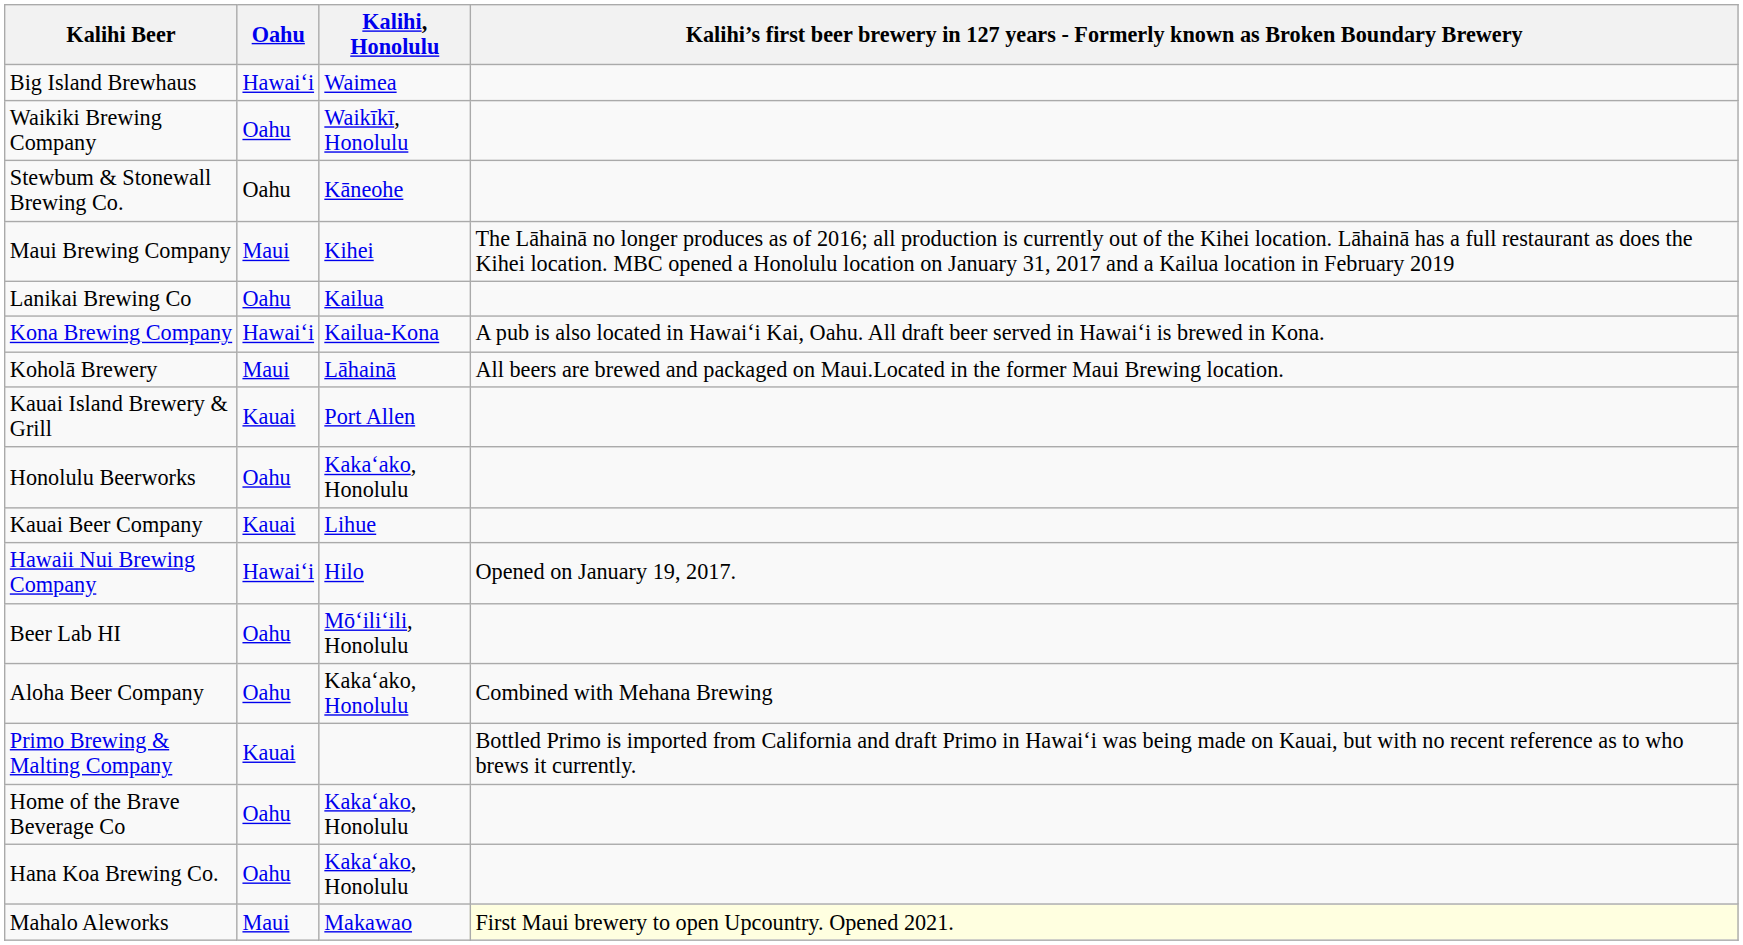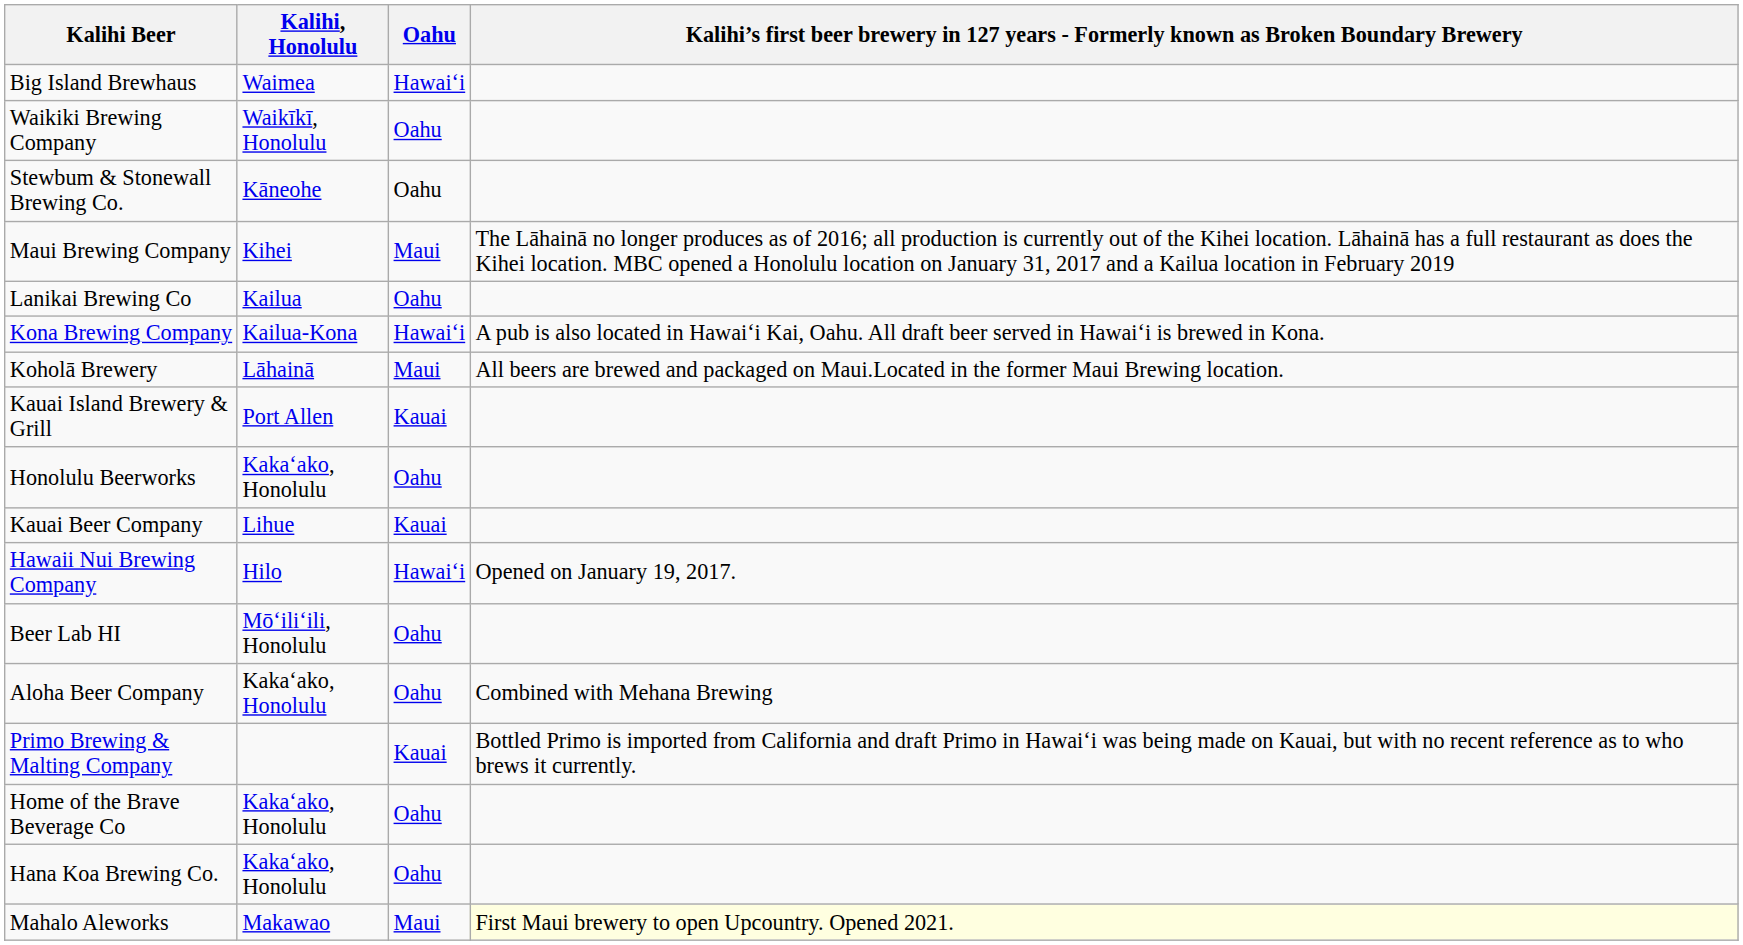 <table class="wikitable sortable">
 <tr>
 <th>Kalihi Beer</th>
+<th><a href='#'>Kalihi</a>, <a href='#'>Honolulu</a></th>
 <th><a href='#'>Oahu</a></th>
-<th><a href='#'>Kalihi</a>, <a href='#'>Honolulu</a></th>
 <th>Kalihi’s first beer brewery in 127 years - Formerly known as Broken Boundary Brewery</th>
 </tr>
 <tr>
 <td>Big Island Brewhaus</td>
+<td><a href='#'>Waimea</a></td>
 <td><a href='#'>Hawai‘i</a></td>
-<td><a href='#'>Waimea</a></td>
 <td></td>
 </tr>
 <tr>
 <td>Waikiki Brewing Company</td>
+<td><a href='#'>Waikīkī</a>, <a href='#'>Honolulu</a></td>
 <td><a href='#'>Oahu</a></td>
-<td><a href='#'>Waikīkī</a>, <a href='#'>Honolulu</a></td>
 <td></td>
 </tr>
 <tr>
 <td>Stewbum & Stonewall Brewing Co.</td>
+<td><a href='#'>Kāneohe</a></td>
 <td>Oahu</td>
-<td><a href='#'>Kāneohe</a></td>
 <td></td>
 </tr>
 <tr>
 <td>Maui Brewing Company</td>
+<td><a href='#'>Kihei</a></td>
 <td><a href='#'>Maui</a></td>
-<td><a href='#'>Kihei</a></td>
 <td>The Lāhainā no longer produces as of 2016; all production is currently out of the Kihei location.  Lāhainā has a full restaurant as does the Kihei location.  MBC opened a Honolulu location on January 31, 2017 and a Kailua location in February 2019</td>
 </tr>
 <tr>
 <td>Lanikai Brewing Co</td>
+<td><a href='#'>Kailua</a></td>
 <td><a href='#'>Oahu</a></td>
-<td><a href='#'>Kailua</a></td>
 <td></td>
 </tr>
 <tr>
 <td><a href='#'>Kona Brewing Company</a></td>
+<td><a href='#'>Kailua-Kona</a></td>
 <td><a href='#'>Hawai‘i</a></td>
-<td><a href='#'>Kailua-Kona</a></td>
 <td>A pub is also located in Hawai‘i Kai, Oahu.  All draft beer served in Hawai‘i is brewed in Kona.</td>
 </tr>
 <tr>
 <td>Koholā Brewery</td>
+<td><a href='#'>Lāhainā</a></td>
 <td><a href='#'>Maui</a></td>
-<td><a href='#'>Lāhainā</a></td>
 <td>All beers are brewed and packaged on Maui.Located in the former Maui Brewing location.</td>
 </tr>
 <tr>
 <td>Kauai Island Brewery & Grill</td>
+<td><a href='#'>Port Allen</a></td>
 <td><a href='#'>Kauai</a></td>
-<td><a href='#'>Port Allen</a></td>
 <td></td>
 </tr>
 <tr>
 <td>Honolulu Beerworks</td>
+<td><a href='#'>Kaka‘ako</a>, Honolulu</td>
 <td><a href='#'>Oahu</a></td>
-<td><a href='#'>Kaka‘ako</a>, Honolulu</td>
 <td></td>
 </tr>
 <tr>
 <td>Kauai Beer Company</td>
+<td><a href='#'>Lihue</a></td>
 <td><a href='#'>Kauai</a></td>
-<td><a href='#'>Lihue</a></td>
 <td></td>
 </tr>
 <tr>
 <td><a href='#'>Hawaii Nui Brewing Company</a></td>
+<td><a href='#'>Hilo</a></td>
 <td><a href='#'>Hawai‘i</a></td>
-<td><a href='#'>Hilo</a></td>
 <td>Opened on January 19, 2017.</td>
 </tr>
 <tr>
 <td>Beer Lab HI</td>
+<td><a href='#'>Mō‘ili‘ili</a>, Honolulu</td>
 <td><a href='#'>Oahu</a></td>
-<td><a href='#'>Mō‘ili‘ili</a>, Honolulu</td>
 <td></td>
 </tr>
 <tr>
 <td>Aloha Beer Company</td>
+<td>Kaka‘ako, <a href='#'>Honolulu</a></td>
 <td><a href='#'>Oahu</a></td>
-<td>Kaka‘ako, <a href='#'>Honolulu</a></td>
 <td>Combined with Mehana Brewing</td>
 </tr>
 <tr>
 <td><a href='#'>Primo Brewing & Malting Company</a></td>
+<td></td>
 <td><a href='#'>Kauai</a></td>
-<td></td>
 <td>Bottled Primo is imported from California and draft Primo in Hawai‘i was being made on Kauai, but with no recent reference as to who brews it currently.</td>
 </tr>
 <tr>
 <td>Home of the Brave Beverage Co</td>
+<td><a href='#'>Kaka‘ako</a>, Honolulu</td>
 <td><a href='#'>Oahu</a></td>
-<td><a href='#'>Kaka‘ako</a>, Honolulu</td>
 <td></td>
 </tr>
 <tr>
 <td>Hana Koa Brewing Co.</td>
+<td><a href='#'>Kaka‘ako</a>,<br>Honolulu</td>
 <td><a href='#'>Oahu</a></td>
-<td><a href='#'>Kaka‘ako</a>,<br>Honolulu</td>
 <td></td>
 </tr>
 <tr>
 <td>Mahalo Aleworks</td>
+<td><a href='#'>Makawao</a></td>
 <td><a href='#'>Maui</a></td>
-<td><a href='#'>Makawao</a></td>
 <td style="background: lightyellow;">First Maui brewery to open Upcountry. Opened 2021.</td>
 </tr>
 </table>
